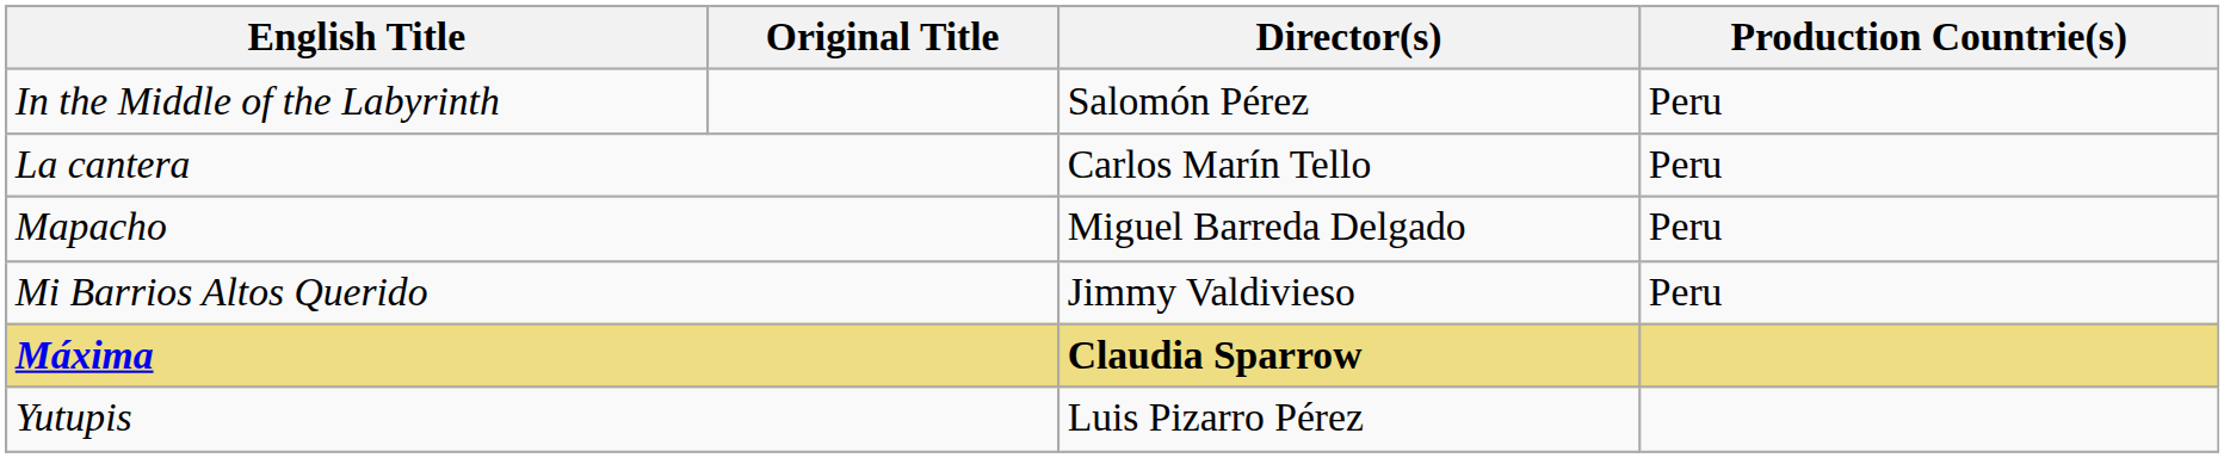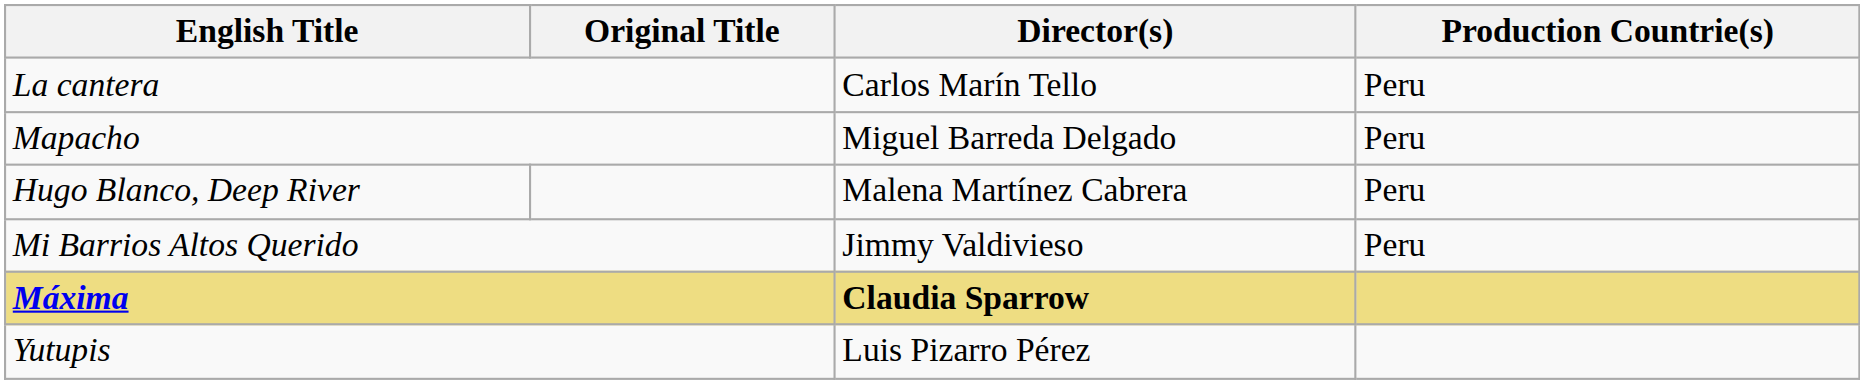 <table class="sortable wikitable" style="width:100%; margin-bottom:4px" cellpadding="5">
 <tr>
 <th scope="col">English Title</th>
 <th scope="col">Original Title</th>
 <th scope="col">Director(s)</th>
 <th scope="col">Production Countrie(s)</th>
-</tr>
-<tr>
-<td><em>In the Middle of the Labyrinth</em></td>
-<td></td>
-<td>Salomón Pérez</td>
-<td>Peru</td>
 </tr>
 <tr>
 <td colspan = "2"><em>La cantera</em></td>
 <td>Carlos Marín Tello</td>
 <td>Peru</td>
 </tr>
 <tr>
 <td colspan = "2"><em>Mapacho</em></td>
 <td>Miguel Barreda Delgado</td>
+<td>Peru</td>
+</tr>
+<tr>
+<td><em>Hugo Blanco, Deep River</em></td>
+<td></td>
+<td>Malena Martínez Cabrera</td>
 <td>Peru</td>
 </tr>
 <tr>
 <td colspan = "2"><em>Mi Barrios Altos Querido</em></td>
 <td>Jimmy Valdivieso</td>
 <td>Peru</td>
 </tr>
 <tr style="background:#EEDD82">
 <td colspan = "2"><strong><em><a href='#'>Máxima</a></em></strong></td>
 <td><strong>Claudia Sparrow</strong></td>
 <td><strong></strong></td>
 </tr>
 <tr>
 <td colspan = "2"><em>Yutupis</em></td>
 <td>Luis Pizarro Pérez</td>
 <td></td>
 </tr>
 </table>
